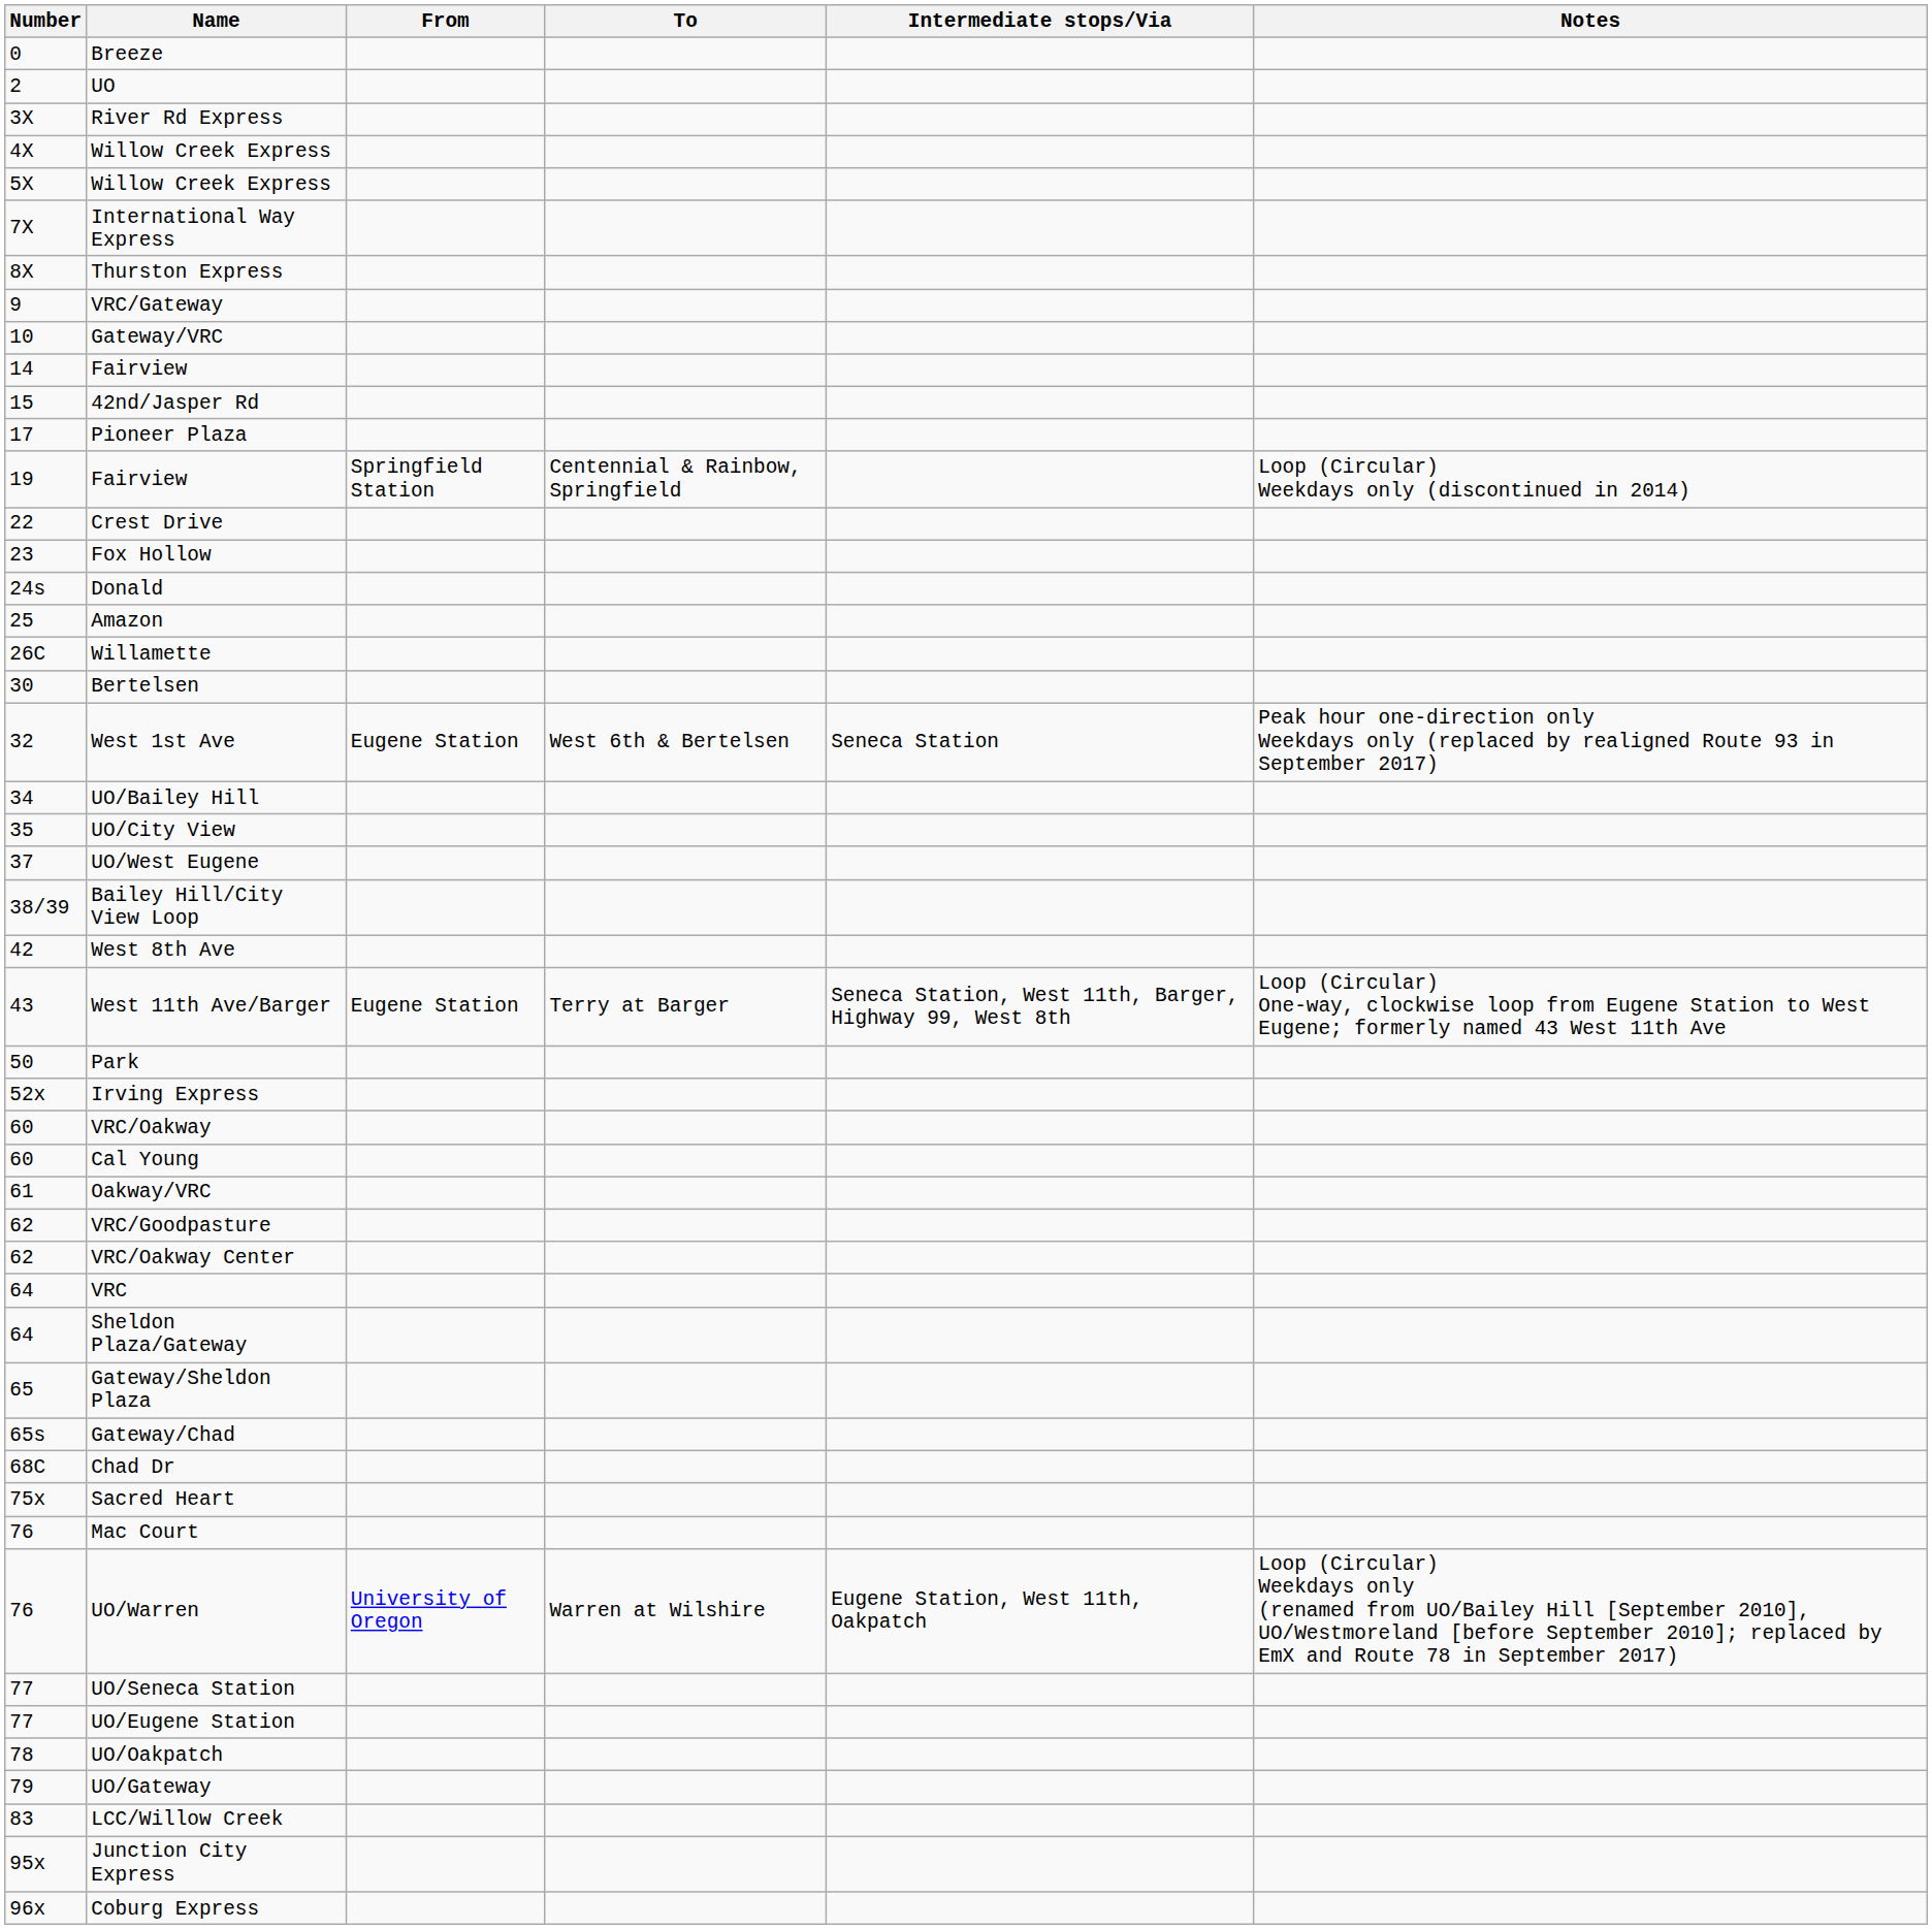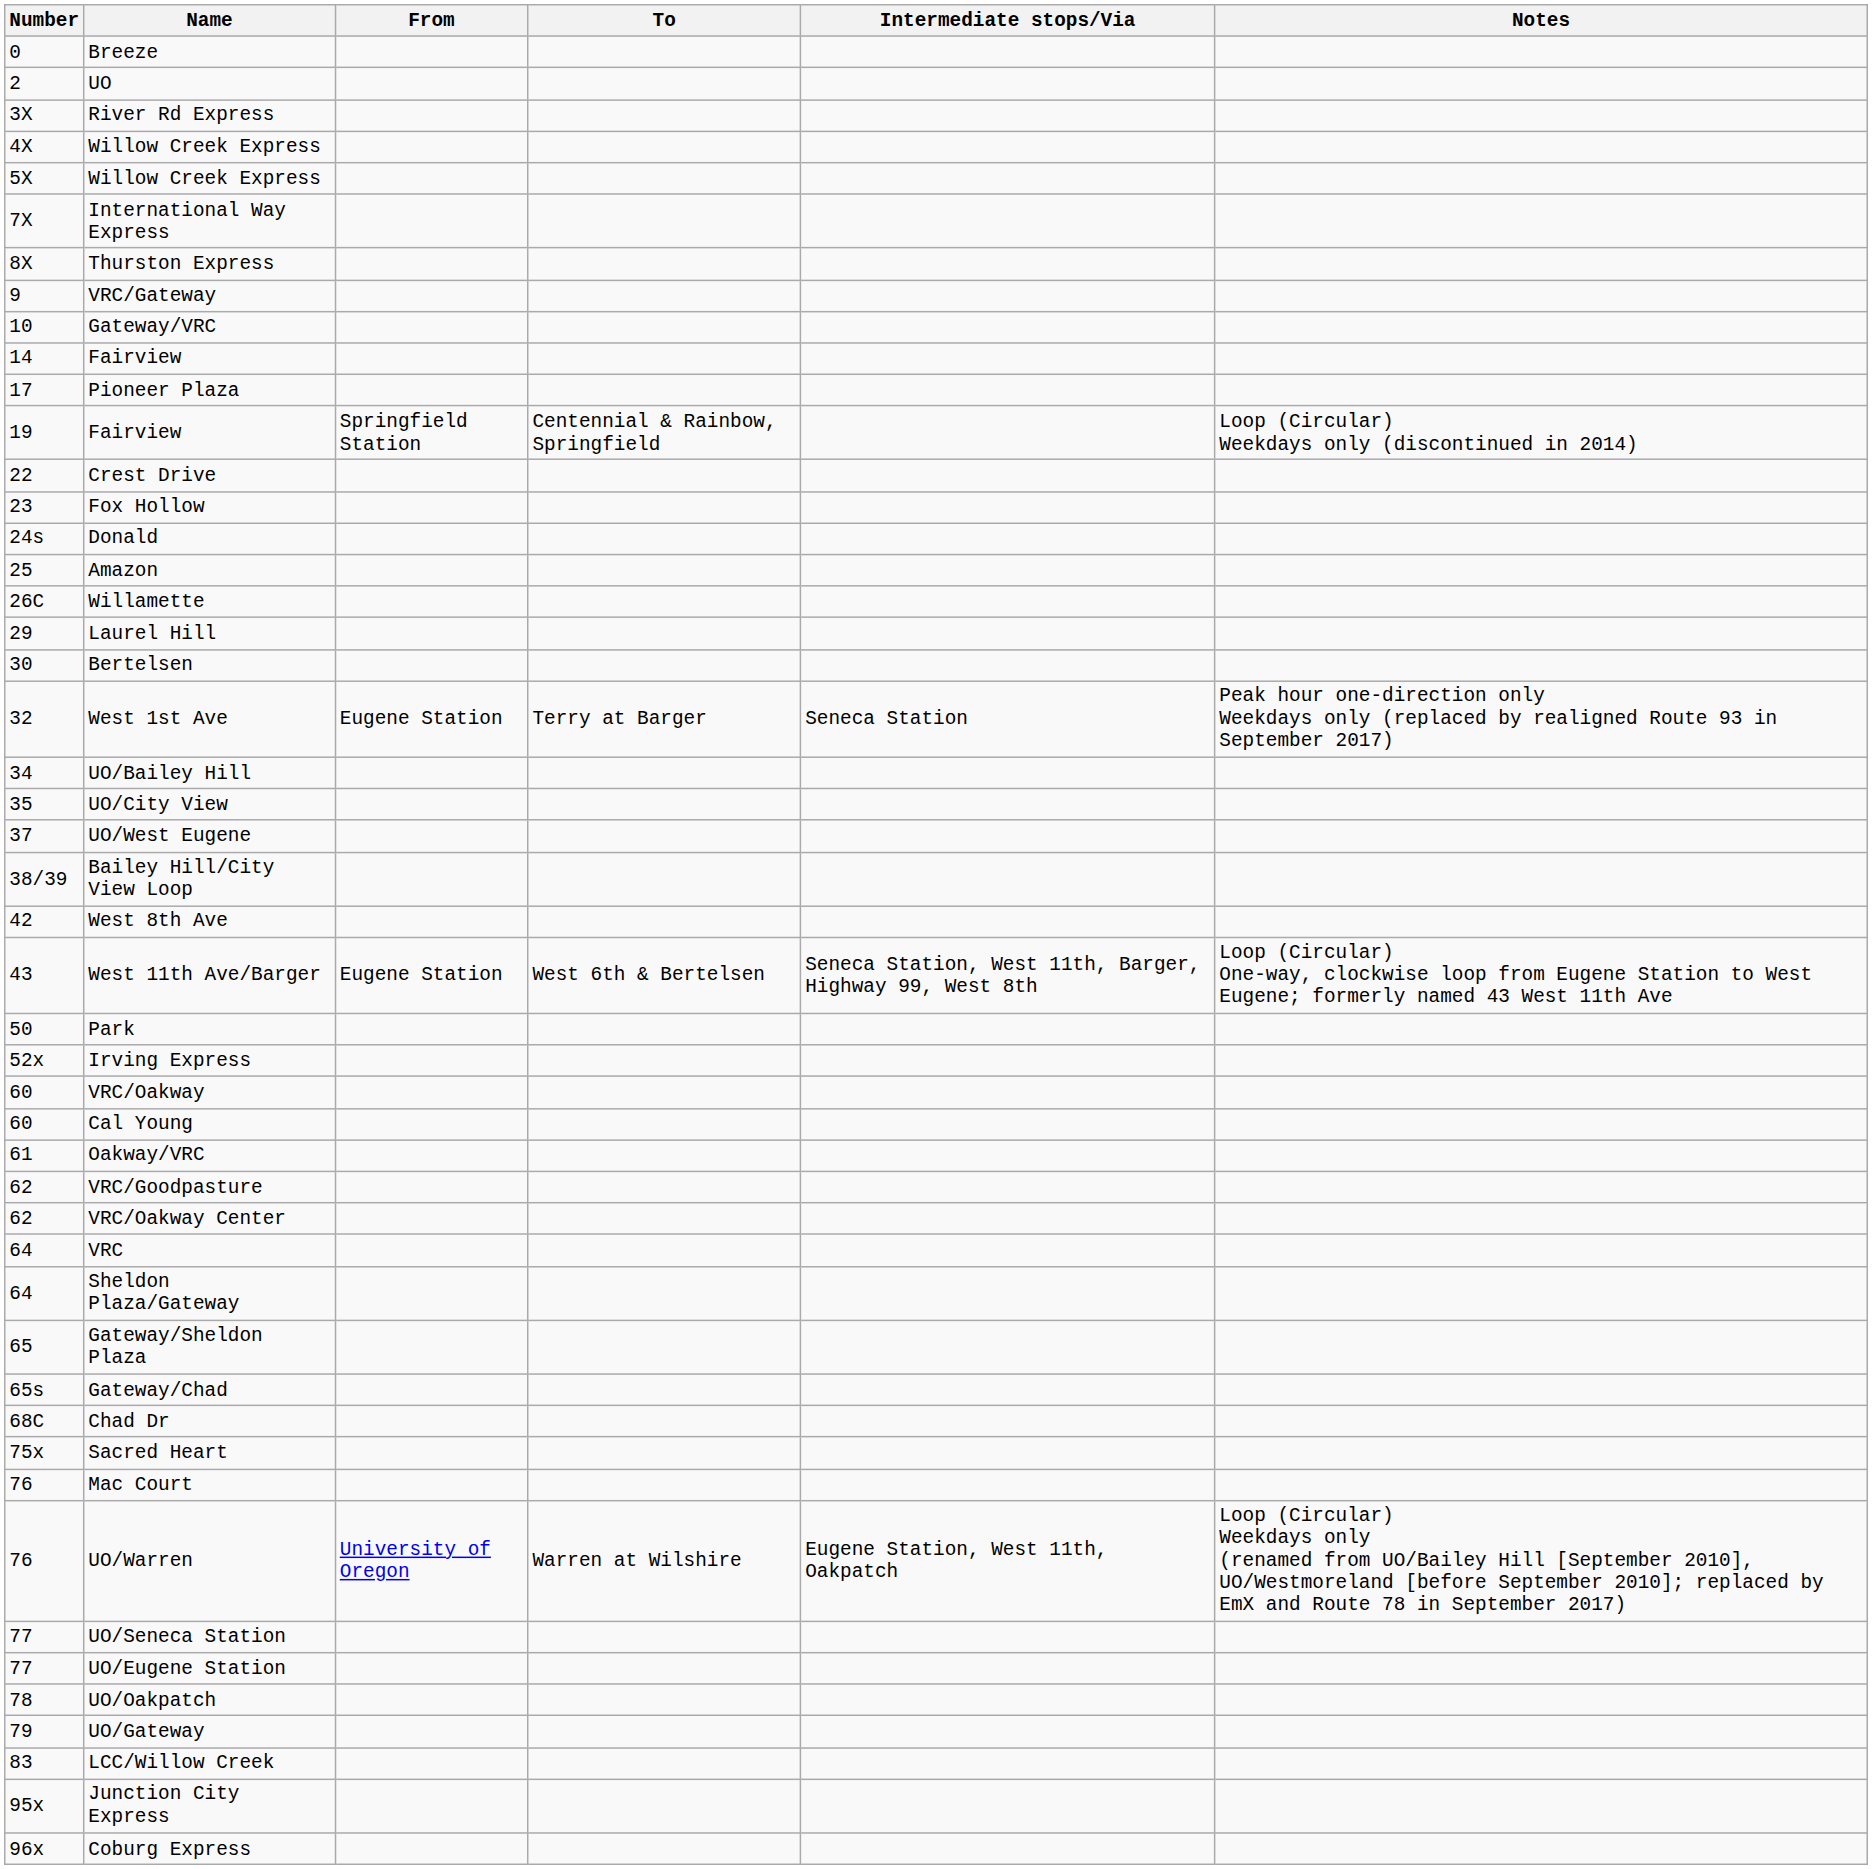 <table class="wikitable sortable">
 <tr>
 <th>Number</th>
 <th>Name</th>
 <th>From</th>
 <th>To</th>
 <th>Intermediate stops/Via</th>
 <th>Notes</th>
 </tr>
 <tr>
 <td>0</td>
 <td>Breeze</td>
 <td></td>
 <td></td>
 <td></td>
 <td></td>
 </tr>
 <tr>
 <td>2</td>
 <td>UO</td>
 <td></td>
 <td></td>
 <td></td>
 <td></td>
 </tr>
 <tr>
 <td>3X</td>
 <td>River Rd Express</td>
 <td></td>
 <td></td>
 <td></td>
 <td></td>
 </tr>
 <tr>
 <td>4X</td>
 <td>Willow Creek Express</td>
 <td></td>
 <td></td>
 <td></td>
 <td></td>
 </tr>
 <tr>
 <td>5X</td>
 <td>Willow Creek Express</td>
 <td></td>
 <td></td>
 <td></td>
 <td></td>
 </tr>
 <tr>
 <td>7X</td>
 <td>International Way Express</td>
 <td></td>
 <td></td>
 <td></td>
 <td></td>
 </tr>
 <tr>
 <td>8X</td>
 <td>Thurston Express</td>
 <td></td>
 <td></td>
 <td></td>
 <td></td>
 </tr>
 <tr>
 <td>9</td>
 <td>VRC/Gateway</td>
 <td></td>
 <td></td>
 <td></td>
 <td></td>
 </tr>
 <tr>
 <td>10</td>
 <td>Gateway/VRC</td>
 <td></td>
 <td></td>
 <td></td>
 <td></td>
 </tr>
 <tr>
 <td>14</td>
 <td>Fairview</td>
 <td></td>
 <td></td>
 <td></td>
 <td></td>
 </tr>
 <tr>
-<td>15</td>
-<td>42nd/Jasper Rd</td>
-<td></td>
-<td></td>
-<td></td>
-<td></td>
-</tr>
-<tr>
 <td>17</td>
 <td>Pioneer Plaza</td>
 <td></td>
 <td></td>
 <td></td>
 <td></td>
 </tr>
 <tr>
 <td>19</td>
 <td>Fairview</td>
 <td>Springfield Station</td>
 <td>Centennial & Rainbow, Springfield</td>
 <td></td>
 <td>Loop (Circular)<br>Weekdays only (discontinued in 2014)</td>
 </tr>
 <tr>
 <td>22</td>
 <td>Crest Drive</td>
 <td></td>
 <td></td>
 <td></td>
 <td></td>
 </tr>
 <tr>
 <td>23</td>
 <td>Fox Hollow</td>
 <td></td>
 <td></td>
 <td></td>
 <td></td>
 </tr>
 <tr>
 <td>24s</td>
 <td>Donald</td>
 <td></td>
 <td></td>
 <td></td>
 <td></td>
 </tr>
 <tr>
 <td>25</td>
 <td>Amazon</td>
 <td></td>
 <td></td>
 <td></td>
 <td></td>
 </tr>
 <tr>
 <td>26C</td>
 <td>Willamette</td>
 <td></td>
 <td></td>
 <td></td>
 <td></td>
 </tr>
 <tr>
+<td>29</td>
+<td>Laurel Hill</td>
+<td></td>
+<td></td>
+<td></td>
+<td></td>
+</tr>
+<tr>
 <td>30</td>
 <td>Bertelsen</td>
 <td></td>
 <td></td>
 <td></td>
 <td></td>
 </tr>
 <tr>
 <td>32</td>
 <td>West 1st Ave</td>
 <td>Eugene Station</td>
-<td>West 6th & Bertelsen</td>
+<td>Terry at Barger</td>
 <td>Seneca Station</td>
 <td>Peak hour one-direction only<br>Weekdays only (replaced by realigned Route 93 in September 2017)</td>
 </tr>
 <tr>
 <td>34</td>
 <td>UO/Bailey Hill</td>
 <td></td>
 <td></td>
 <td></td>
 <td></td>
 </tr>
 <tr>
 <td>35</td>
 <td>UO/City View</td>
 <td></td>
 <td></td>
 <td></td>
 <td></td>
 </tr>
 <tr>
 <td>37</td>
 <td>UO/West Eugene</td>
 <td></td>
 <td></td>
 <td></td>
 <td></td>
 </tr>
 <tr>
 <td>38/39</td>
 <td>Bailey Hill/City View Loop</td>
 <td></td>
 <td></td>
 <td></td>
 <td></td>
 </tr>
 <tr>
 <td>42</td>
 <td>West 8th Ave</td>
 <td></td>
 <td></td>
 <td></td>
 <td></td>
 </tr>
 <tr>
 <td>43</td>
 <td>West 11th Ave/Barger</td>
 <td>Eugene Station</td>
-<td>Terry at Barger</td>
+<td>West 6th & Bertelsen</td>
 <td>Seneca Station, West 11th, Barger, Highway 99, West 8th</td>
 <td>Loop (Circular)<br>One-way, clockwise loop from Eugene Station to West Eugene; formerly named 43 West 11th Ave</td>
 </tr>
 <tr>
 <td>50</td>
 <td>Park</td>
 <td></td>
 <td></td>
 <td></td>
 <td></td>
 </tr>
 <tr>
 <td>52x</td>
 <td>Irving Express</td>
 <td></td>
 <td></td>
 <td></td>
 <td></td>
 </tr>
 <tr>
 <td>60</td>
 <td>VRC/Oakway</td>
 <td></td>
 <td></td>
 <td></td>
 <td></td>
 </tr>
 <tr>
 <td>60</td>
 <td>Cal Young</td>
 <td></td>
 <td></td>
 <td></td>
 <td></td>
 </tr>
 <tr>
 <td>61</td>
 <td>Oakway/VRC</td>
 <td></td>
 <td></td>
 <td></td>
 <td></td>
 </tr>
 <tr>
 <td>62</td>
 <td>VRC/Goodpasture</td>
 <td></td>
 <td></td>
 <td></td>
 <td></td>
 </tr>
 <tr>
 <td>62</td>
 <td>VRC/Oakway Center</td>
 <td></td>
 <td></td>
 <td></td>
 <td></td>
 </tr>
 <tr>
 <td>64</td>
 <td>VRC</td>
 <td></td>
 <td></td>
 <td></td>
 <td></td>
 </tr>
 <tr>
 <td>64</td>
 <td>Sheldon Plaza/Gateway</td>
 <td></td>
 <td></td>
 <td></td>
 <td></td>
 </tr>
 <tr>
 <td>65</td>
 <td>Gateway/Sheldon Plaza</td>
 <td></td>
 <td></td>
 <td></td>
 <td></td>
 </tr>
 <tr>
 <td>65s</td>
 <td>Gateway/Chad</td>
 <td></td>
 <td></td>
 <td></td>
 <td></td>
 </tr>
 <tr>
 <td>68C</td>
 <td>Chad Dr</td>
 <td></td>
 <td></td>
 <td></td>
 <td></td>
 </tr>
 <tr>
 <td>75x</td>
 <td>Sacred Heart</td>
 <td></td>
 <td></td>
 <td></td>
 <td></td>
 </tr>
 <tr>
 <td>76</td>
 <td>Mac Court</td>
 <td></td>
 <td></td>
 <td></td>
 <td></td>
 </tr>
 <tr>
 <td>76</td>
 <td>UO/Warren</td>
 <td><a href='#'>University of Oregon</a></td>
 <td>Warren at Wilshire</td>
 <td>Eugene Station, West 11th, Oakpatch</td>
 <td>Loop (Circular)<br>Weekdays only<br>(renamed from UO/Bailey Hill [September 2010],<br>UO/Westmoreland [before September 2010]; replaced by EmX and Route 78 in September 2017)</td>
 </tr>
 <tr>
 <td>77</td>
 <td>UO/Seneca Station</td>
 <td></td>
 <td></td>
 <td></td>
 <td></td>
 </tr>
 <tr>
 <td>77</td>
 <td>UO/Eugene Station</td>
 <td></td>
 <td></td>
 <td></td>
 <td></td>
 </tr>
 <tr>
 <td>78</td>
 <td>UO/Oakpatch</td>
 <td></td>
 <td></td>
 <td></td>
 <td></td>
 </tr>
 <tr>
 <td>79</td>
 <td>UO/Gateway</td>
 <td></td>
 <td></td>
 <td></td>
 <td></td>
 </tr>
 <tr>
 <td>83</td>
 <td>LCC/Willow Creek</td>
 <td></td>
 <td></td>
 <td></td>
 <td></td>
 </tr>
 <tr>
 <td>95x</td>
 <td>Junction City Express</td>
 <td></td>
 <td></td>
 <td></td>
 <td></td>
 </tr>
 <tr>
 <td>96x</td>
 <td>Coburg Express</td>
 <td></td>
 <td></td>
 <td></td>
 <td></td>
 </tr>
 </table>
